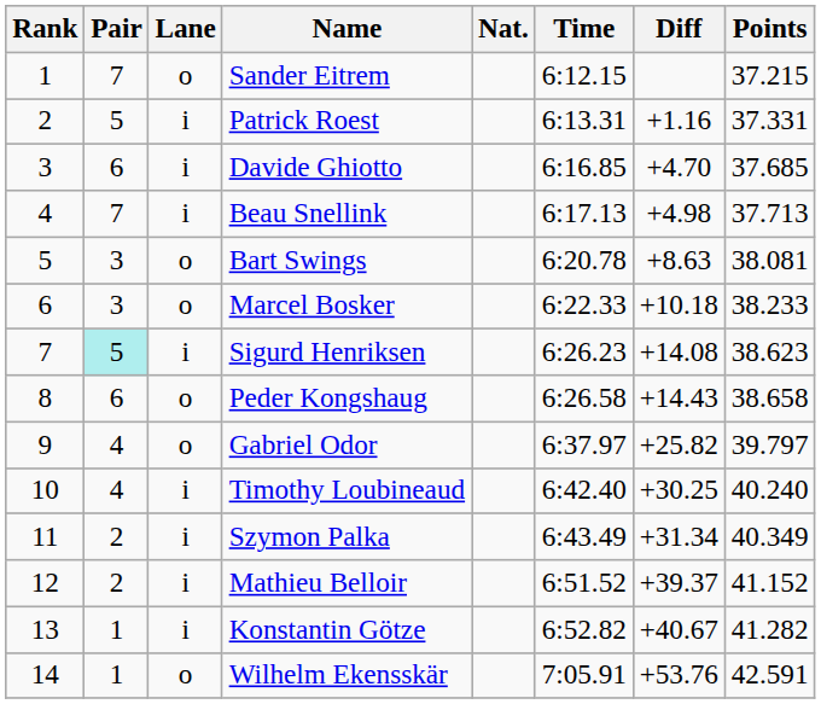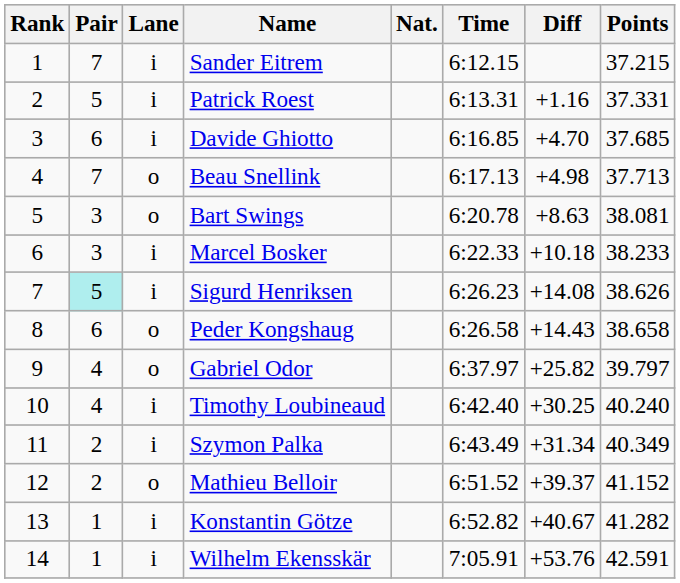 <table class="wikitable sortable" style="text-align:center; font-size:90%">
 <tr>
 <th>Rank</th>
 <th>Pair</th>
 <th>Lane</th>
 <th>Name</th>
 <th>Nat.</th>
 <th>Time</th>
 <th>Diff</th>
 <th>Points</th>
 </tr>
 <tr>
 <td>1</td>
 <td>7</td>
-<td>o</td>
+<td>i</td>
 <td align=left><a href='#'>Sander Eitrem</a></td>
 <td></td>
 <td>6:12.15</td>
 <td></td>
 <td>37.215</td>
 </tr>
 <tr>
 <td>2</td>
 <td>5</td>
 <td>i</td>
 <td align=left><a href='#'>Patrick Roest</a></td>
 <td></td>
 <td>6:13.31</td>
 <td>+1.16</td>
 <td>37.331</td>
 </tr>
 <tr>
 <td>3</td>
 <td>6</td>
 <td>i</td>
 <td align=left><a href='#'>Davide Ghiotto</a></td>
 <td></td>
 <td>6:16.85</td>
 <td>+4.70</td>
 <td>37.685</td>
 </tr>
 <tr>
 <td>4</td>
 <td>7</td>
-<td>i</td>
+<td>o</td>
 <td align=left><a href='#'>Beau Snellink</a></td>
 <td></td>
 <td>6:17.13</td>
 <td>+4.98</td>
 <td>37.713</td>
 </tr>
 <tr>
 <td>5</td>
 <td>3</td>
 <td>o</td>
 <td align=left><a href='#'>Bart Swings</a></td>
 <td></td>
 <td>6:20.78</td>
 <td>+8.63</td>
 <td>38.081</td>
 </tr>
 <tr>
 <td>6</td>
 <td>3</td>
-<td>o</td>
+<td>i</td>
 <td align=left><a href='#'>Marcel Bosker</a></td>
 <td></td>
 <td>6:22.33</td>
 <td>+10.18</td>
 <td>38.233</td>
 </tr>
 <tr>
 <td>7</td>
 <td style="background: paleturquoise;">5</td>
 <td>i</td>
 <td align=left><a href='#'>Sigurd Henriksen</a></td>
 <td></td>
 <td>6:26.23</td>
 <td>+14.08</td>
-<td>38.623</td>
+<td>38.626</td>
 </tr>
 <tr>
 <td>8</td>
 <td>6</td>
 <td>o</td>
 <td align=left><a href='#'>Peder Kongshaug</a></td>
 <td></td>
 <td>6:26.58</td>
 <td>+14.43</td>
 <td>38.658</td>
 </tr>
 <tr>
 <td>9</td>
 <td>4</td>
 <td>o</td>
 <td align=left><a href='#'>Gabriel Odor</a></td>
 <td></td>
 <td>6:37.97</td>
 <td>+25.82</td>
 <td>39.797</td>
 </tr>
 <tr>
 <td>10</td>
 <td>4</td>
 <td>i</td>
 <td align=left><a href='#'>Timothy Loubineaud</a></td>
 <td></td>
 <td>6:42.40</td>
 <td>+30.25</td>
 <td>40.240</td>
 </tr>
 <tr>
 <td>11</td>
 <td>2</td>
 <td>i</td>
 <td align=left><a href='#'>Szymon Palka</a></td>
 <td></td>
 <td>6:43.49</td>
 <td>+31.34</td>
 <td>40.349</td>
 </tr>
 <tr>
 <td>12</td>
 <td>2</td>
-<td>i</td>
+<td>o</td>
 <td align=left><a href='#'>Mathieu Belloir</a></td>
 <td></td>
 <td>6:51.52</td>
 <td>+39.37</td>
 <td>41.152</td>
 </tr>
 <tr>
 <td>13</td>
 <td>1</td>
 <td>i</td>
 <td align=left><a href='#'>Konstantin Götze</a></td>
 <td></td>
 <td>6:52.82</td>
 <td>+40.67</td>
 <td>41.282</td>
 </tr>
 <tr>
 <td>14</td>
 <td>1</td>
-<td>o</td>
+<td>i</td>
 <td align=left><a href='#'>Wilhelm Ekensskär</a></td>
 <td></td>
 <td>7:05.91</td>
 <td>+53.76</td>
 <td>42.591</td>
 </tr>
 </table>
